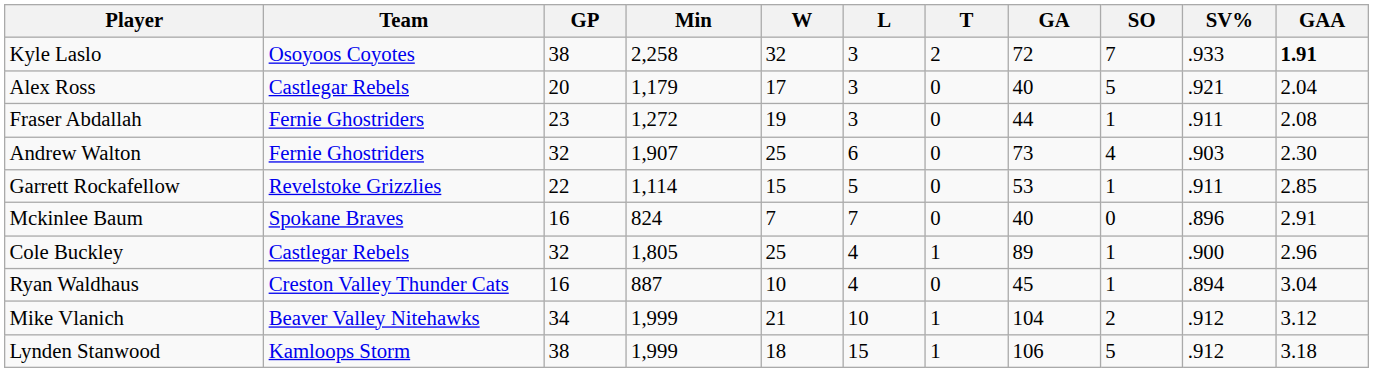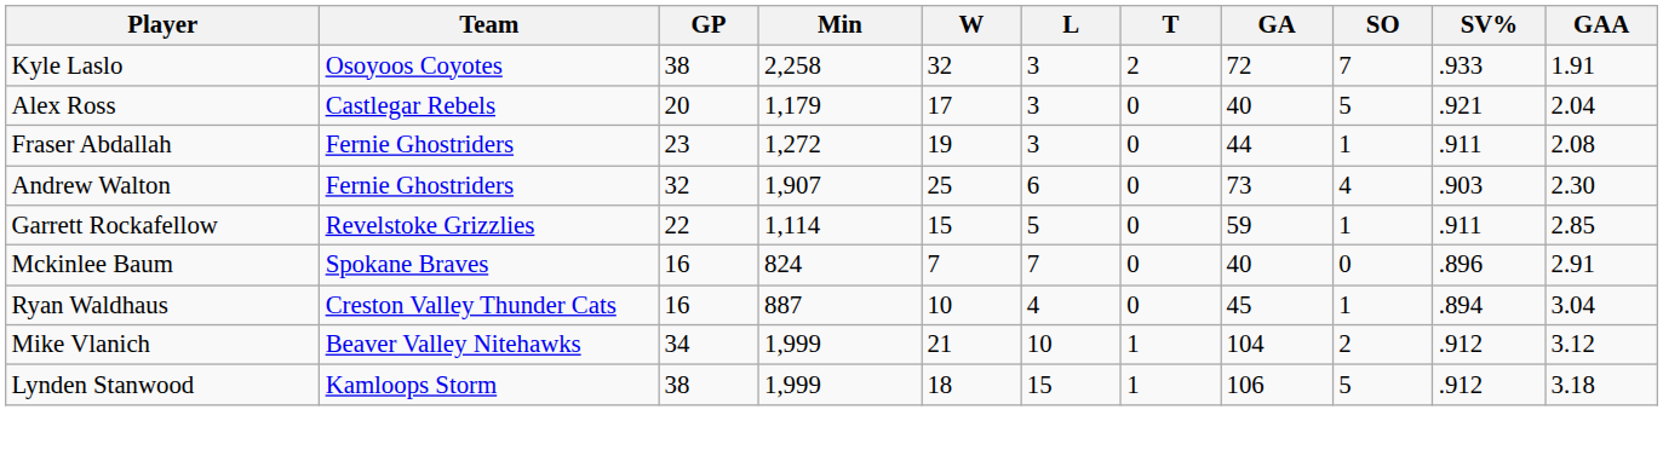 <table class="wikitable sortable">
 <tr>
 <th style="width: 12em;">Player</th>
 <th style="width: 13em;">Team</th>
 <th style="width: 3.5em;">GP</th>
 <th style="width: 6em;">Min</th>
 <th style="width: 3.5em;">W</th>
 <th style="width: 3.5em;">L</th>
 <th style="width: 3.5em;">T</th>
 <th style="width: 4em;">GA</th>
 <th style="width: 3.5em;">SO</th>
 <th style="width: 4em;">SV%</th>
 <th style="width: 4em;">GAA</th>
 </tr>
 <tr>
 <td sortname>Kyle Laslo</td>
 <td><a href='#'>Osoyoos Coyotes</a></td>
 <td>38</td>
 <td>2,258</td>
 <td>32</td>
 <td>3</td>
 <td>2</td>
 <td>72</td>
 <td>7</td>
 <td>.933</td>
-<td><strong>1.91</strong></td>
+<td>1.91</td>
 </tr>
 <tr>
 <td sortname>Alex Ross</td>
 <td><a href='#'>Castlegar Rebels</a></td>
 <td>20</td>
 <td>1,179</td>
 <td>17</td>
 <td>3</td>
 <td>0</td>
 <td>40</td>
 <td>5</td>
 <td>.921</td>
 <td>2.04</td>
 </tr>
 <tr>
 <td sortname>Fraser Abdallah</td>
 <td><a href='#'>Fernie Ghostriders</a></td>
 <td>23</td>
 <td>1,272</td>
 <td>19</td>
 <td>3</td>
 <td>0</td>
 <td>44</td>
 <td>1</td>
 <td>.911</td>
 <td>2.08</td>
 </tr>
 <tr>
 <td sortname>Andrew Walton</td>
 <td><a href='#'>Fernie Ghostriders</a></td>
 <td>32</td>
 <td>1,907</td>
 <td>25</td>
 <td>6</td>
 <td>0</td>
 <td>73</td>
 <td>4</td>
 <td>.903</td>
 <td>2.30</td>
 </tr>
 <tr>
 <td sortname>Garrett Rockafellow</td>
 <td><a href='#'>Revelstoke Grizzlies</a></td>
 <td>22</td>
 <td>1,114</td>
 <td>15</td>
 <td>5</td>
 <td>0</td>
-<td>53</td>
+<td>59</td>
 <td>1</td>
 <td>.911</td>
 <td>2.85</td>
 </tr>
 <tr>
 <td sortname>Mckinlee Baum</td>
 <td><a href='#'>Spokane Braves</a></td>
 <td>16</td>
 <td>824</td>
 <td>7</td>
 <td>7</td>
 <td>0</td>
 <td>40</td>
 <td>0</td>
 <td>.896</td>
 <td>2.91</td>
-</tr>
-<tr>
-<td sortname>Cole Buckley</td>
-<td><a href='#'>Castlegar Rebels</a></td>
-<td>32</td>
-<td>1,805</td>
-<td>25</td>
-<td>4</td>
-<td>1</td>
-<td>89</td>
-<td>1</td>
-<td>.900</td>
-<td>2.96</td>
 </tr>
 <tr>
 <td sortname>Ryan Waldhaus</td>
 <td><a href='#'>Creston Valley Thunder Cats</a></td>
 <td>16</td>
 <td>887</td>
 <td>10</td>
 <td>4</td>
 <td>0</td>
 <td>45</td>
 <td>1</td>
 <td>.894</td>
 <td>3.04</td>
 </tr>
 <tr>
 <td sortname>Mike Vlanich</td>
 <td><a href='#'>Beaver Valley Nitehawks</a></td>
 <td>34</td>
 <td>1,999</td>
 <td>21</td>
 <td>10</td>
 <td>1</td>
 <td>104</td>
 <td>2</td>
 <td>.912</td>
 <td>3.12</td>
 </tr>
 <tr>
 <td sortname>Lynden Stanwood</td>
 <td><a href='#'>Kamloops Storm</a></td>
 <td>38</td>
 <td>1,999</td>
 <td>18</td>
 <td>15</td>
 <td>1</td>
 <td>106</td>
 <td>5</td>
 <td>.912</td>
 <td>3.18</td>
 </tr>
 </table>
